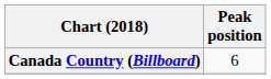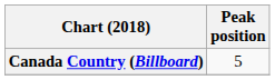 <table class="wikitable sortable plainrowheaders" style="text-align:center">
 <tr>
 <th scope="col">Chart (2018)</th>
 <th scope="col">Peak<br>position</th>
 </tr>
 <tr>
 <th scope="row">Canada <a href='#'>Country</a> (<a href='#'><em>Billboard</em></a>)</th>
-<td>6</td>
+<td>5</td>
 </tr>
 <tr>
 </tr>
 </table>
